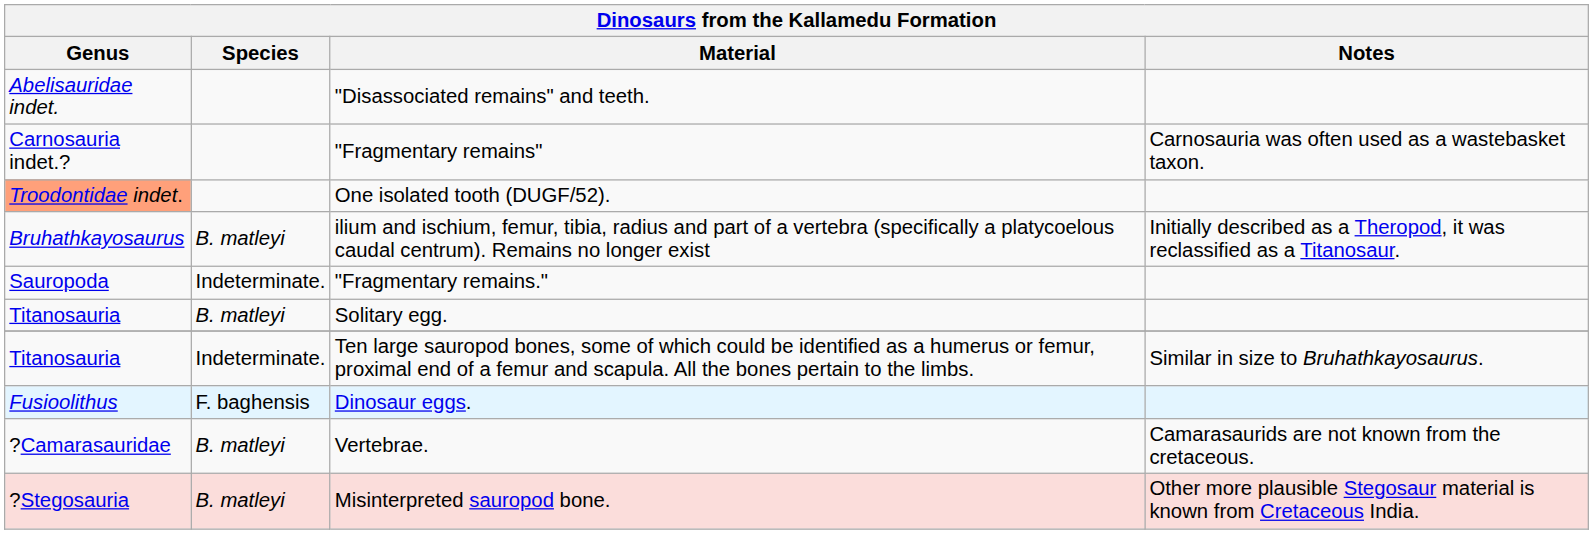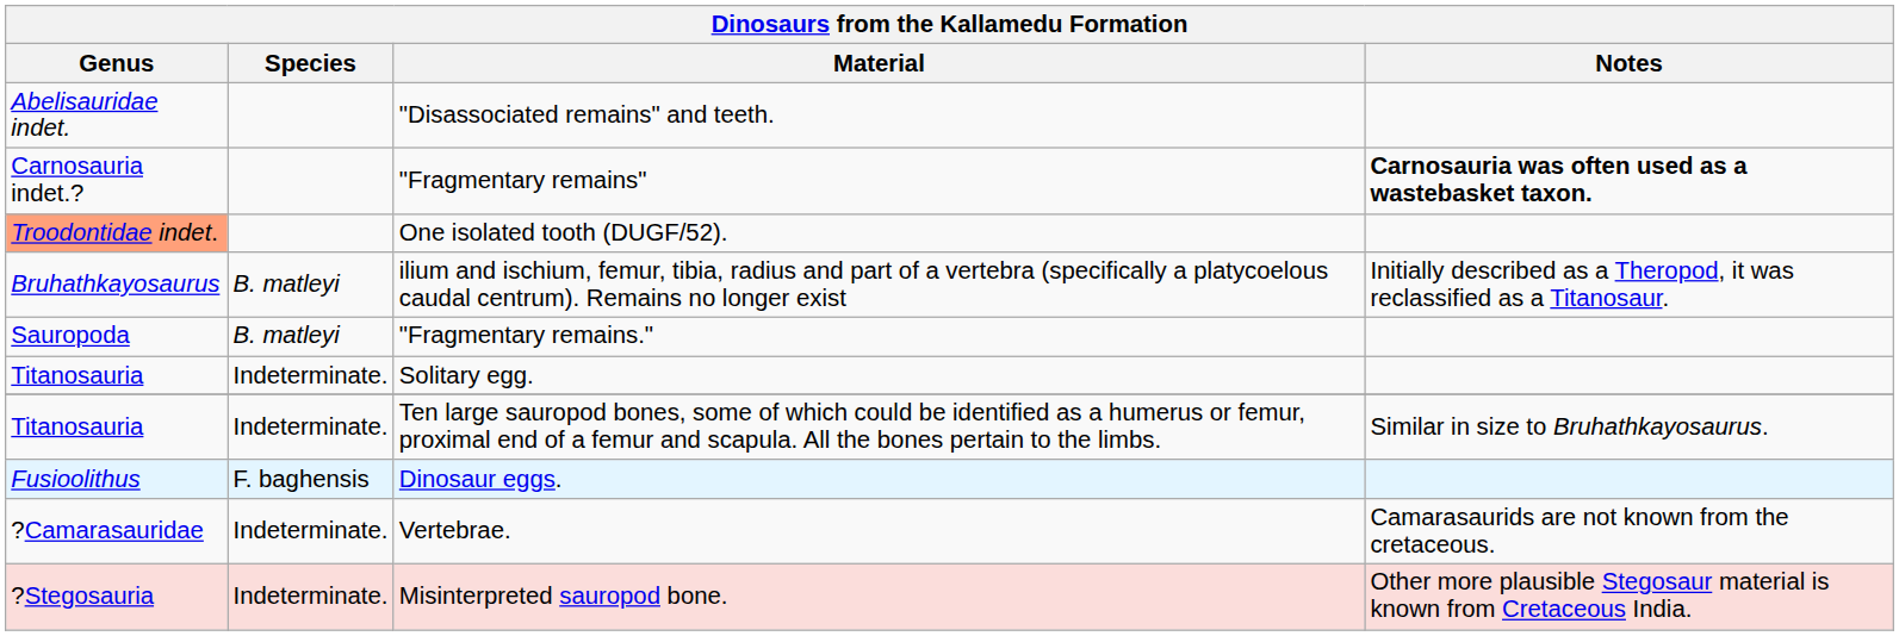 <table class="wikitable" align="center">
 <tr>
 <th colspan="7" align="center"><strong><a href='#'>Dinosaurs</a> from the Kallamedu Formation</strong></th>
 </tr>
 <tr>
 <th>Genus</th>
 <th>Species</th>
 <th>Material</th>
 <th>Notes</th>
 </tr>
 <tr>
 <td><em><a href='#'>Abelisauridae</a> indet.</em></td>
 <td></td>
 <td>"Disassociated remains" and teeth.</td>
 <td></td>
 </tr>
 <tr>
 <td><a href='#'>Carnosauria</a> indet.?</td>
 <td></td>
 <td>"Fragmentary remains"</td>
-<td>Carnosauria was often used as a wastebasket taxon.</td>
+<td><strong>Carnosauria was often used as a wastebasket taxon.</strong></td>
 </tr>
 <tr>
 <td style="background: lightsalmon;"><em><a href='#'>Troodontidae</a> indet</em>.</td>
 <td></td>
 <td>One isolated tooth (DUGF/52).</td>
 <td></td>
 </tr>
 <tr>
 <td><em><a href='#'>Bruhathkayosaurus</a></em></td>
 <td><em>B. matleyi</em></td>
 <td>ilium and ischium, femur, tibia, radius and part of a vertebra (specifically a platycoelous caudal centrum). Remains no longer exist</td>
 <td>Initially described as a <a href='#'>Theropod</a>, it was reclassified as a <a href='#'>Titanosaur</a>.</td>
 </tr>
 <tr>
 <td><a href='#'>Sauropoda</a></td>
-<td>Indeterminate.</td>
+<td><em>B. matleyi</em></td>
 <td>"Fragmentary remains."</td>
 <td></td>
 </tr>
 <tr>
 <td><a href='#'>Titanosauria</a></td>
-<td><em>B. matleyi</em></td>
+<td>Indeterminate.</td>
 <td>Solitary egg.</td>
 <td></td>
 </tr>
 <tr>
 </tr>
 <tr>
 <td><a href='#'>Titanosauria</a></td>
 <td>Indeterminate.</td>
 <td>Ten large sauropod bones, some of which could be identified as a humerus or femur, proximal end of a femur and scapula. All the bones pertain to the limbs.</td>
 <td>Similar in size to <em>Bruhathkayosaurus</em>.</td>
 </tr>
 <tr>
 <td style="background:#E3F5FF;"><em><a href='#'>Fusioolithus</a></em></td>
 <td style="background:#E3F5FF;">F. baghensis</td>
 <td style="background:#E3F5FF;"><a href='#'>Dinosaur eggs</a>.</td>
 <td style="background:#E3F5FF;"></td>
 </tr>
 <tr>
 <td>?<a href='#'>Camarasauridae</a></td>
-<td><em>B. matleyi</em></td>
+<td>Indeterminate.</td>
 <td>Vertebrae.</td>
 <td>Camarasaurids are not known from the cretaceous.</td>
 </tr>
 <tr style="background:#fbdddb;">
 <td>?<a href='#'>Stegosauria</a></td>
-<td><em>B. matleyi</em></td>
+<td>Indeterminate.</td>
 <td>Misinterpreted <a href='#'>sauropod</a> bone.</td>
 <td>Other more plausible <a href='#'>Stegosaur</a> material is known from <a href='#'>Cretaceous</a> India.</td>
 </tr>
 </table>
